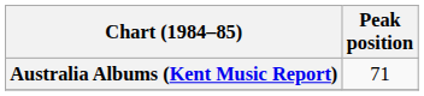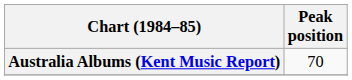 <table class="wikitable sortable plainrowheaders" style="text-align:center">
 <tr>
 <th>Chart (1984–85)</th>
 <th>Peak<br>position</th>
 </tr>
 <tr>
 <th scope="row">Australia Albums (<a href='#'>Kent Music Report</a>)</th>
-<td align="center">71</td>
+<td align="center">70</td>
 </tr>
 <tr>
 </tr>
 <tr>
 </tr>
 <tr>
 </tr>
 <tr>
 </tr>
 <tr>
 </tr>
 <tr>
 </tr>
 <tr>
 </tr>
 <tr>
 </tr>
 <tr>
 </tr>
 <tr>
 </tr>
 </table>
